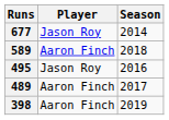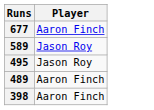 <table class="wikitable">
 <tr>
 <th>Runs</th>
 <th>Player</th>
-<th>Season</th>
 </tr>
 <tr>
 <th>677</th>
-<td> <a href='#'>Jason Roy</a></td>
-<td>2014</td>
+<td> <a href='#'>Aaron Finch</a></td>
 </tr>
 <tr>
 <th>589</th>
-<td> <a href='#'>Aaron Finch</a></td>
-<td>2018</td>
+<td> <a href='#'>Jason Roy</a></td>
 </tr>
 <tr>
 <th>495</th>
 <td> Jason Roy</td>
-<td>2016</td>
 </tr>
 <tr>
 <th>489</th>
 <td> Aaron Finch</td>
-<td>2017</td>
 </tr>
 <tr>
 <th>398</th>
 <td> Aaron Finch</td>
-<td>2019</td>
 </tr>
 </table>
